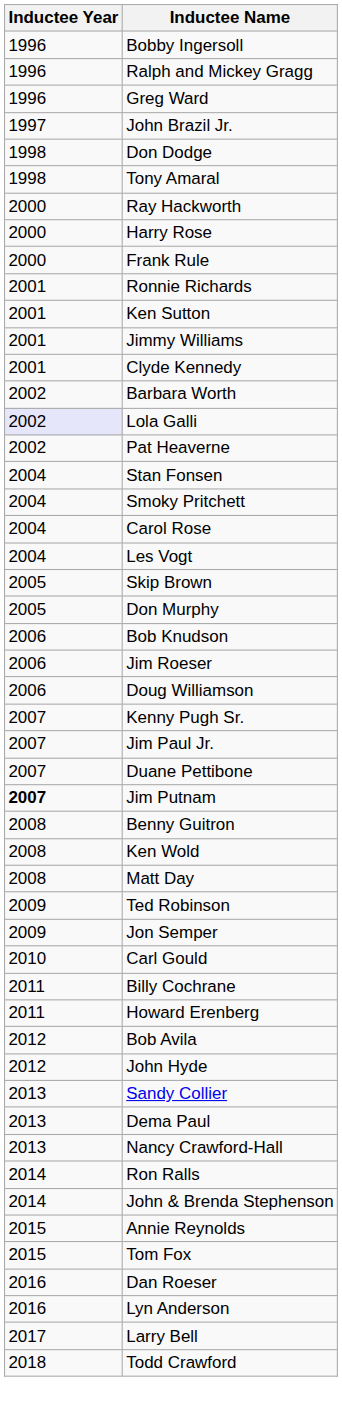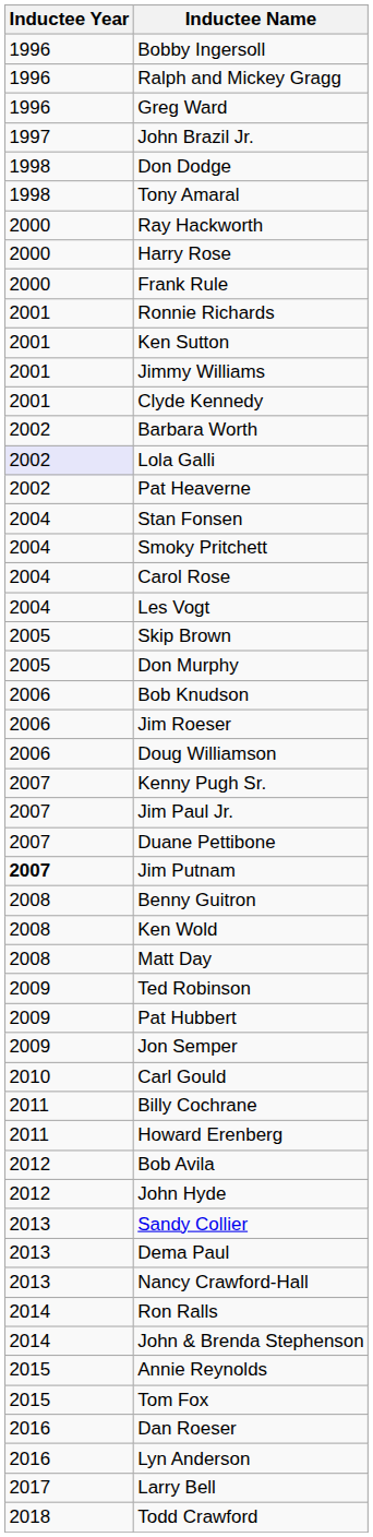 <table class="wikitable">
 <tr>
 <th>Inductee Year</th>
 <th>Inductee Name</th>
 </tr>
 <tr>
 <td>1996</td>
 <td>Bobby Ingersoll</td>
 </tr>
 <tr>
 <td>1996</td>
 <td>Ralph and Mickey Gragg</td>
 </tr>
 <tr>
 <td>1996</td>
 <td>Greg Ward</td>
 </tr>
 <tr>
 <td>1997</td>
 <td>John Brazil Jr.</td>
 </tr>
 <tr>
 <td>1998</td>
 <td>Don Dodge</td>
 </tr>
 <tr>
 <td>1998</td>
 <td>Tony Amaral</td>
 </tr>
 <tr>
 <td>2000</td>
 <td>Ray Hackworth</td>
 </tr>
 <tr>
 <td>2000</td>
 <td>Harry Rose</td>
 </tr>
 <tr>
 <td>2000</td>
 <td>Frank Rule</td>
 </tr>
 <tr>
 <td>2001</td>
 <td>Ronnie Richards</td>
 </tr>
 <tr>
 <td>2001</td>
 <td>Ken Sutton</td>
 </tr>
 <tr>
 <td>2001</td>
 <td>Jimmy Williams</td>
 </tr>
 <tr>
 <td>2001</td>
 <td>Clyde Kennedy</td>
 </tr>
 <tr>
 <td>2002</td>
 <td>Barbara Worth</td>
 </tr>
 <tr>
 <td style="background: lavender;">2002</td>
 <td>Lola Galli</td>
 </tr>
 <tr>
 <td>2002</td>
 <td>Pat Heaverne</td>
 </tr>
 <tr>
 <td>2004</td>
 <td>Stan Fonsen</td>
 </tr>
 <tr>
 <td>2004</td>
 <td>Smoky Pritchett</td>
 </tr>
 <tr>
 <td>2004</td>
 <td>Carol Rose</td>
 </tr>
 <tr>
 <td>2004</td>
 <td>Les Vogt</td>
 </tr>
 <tr>
 <td>2005</td>
 <td>Skip Brown</td>
 </tr>
 <tr>
 <td>2005</td>
 <td>Don Murphy</td>
 </tr>
 <tr>
 <td>2006</td>
 <td>Bob Knudson</td>
 </tr>
 <tr>
 <td>2006</td>
 <td>Jim Roeser</td>
 </tr>
 <tr>
 <td>2006</td>
 <td>Doug Williamson</td>
 </tr>
 <tr>
 <td>2007</td>
 <td>Kenny Pugh Sr.</td>
 </tr>
 <tr>
 <td>2007</td>
 <td>Jim Paul Jr.</td>
 </tr>
 <tr>
 <td>2007</td>
 <td>Duane Pettibone</td>
 </tr>
 <tr>
 <td><strong>2007</strong></td>
 <td>Jim Putnam</td>
 </tr>
 <tr>
 <td>2008</td>
 <td>Benny Guitron</td>
 </tr>
 <tr>
 <td>2008</td>
 <td>Ken Wold</td>
 </tr>
 <tr>
 <td>2008</td>
 <td>Matt Day</td>
 </tr>
 <tr>
 <td>2009</td>
 <td>Ted Robinson</td>
 </tr>
 <tr>
 <td>2009</td>
+<td>Pat Hubbert</td>
+</tr>
+<tr>
+<td>2009</td>
 <td>Jon Semper</td>
 </tr>
 <tr>
 <td>2010</td>
 <td>Carl Gould</td>
 </tr>
 <tr>
 <td>2011</td>
 <td>Billy Cochrane</td>
 </tr>
 <tr>
 <td>2011</td>
 <td>Howard Erenberg</td>
 </tr>
 <tr>
 <td>2012</td>
 <td>Bob Avila</td>
 </tr>
 <tr>
 <td>2012</td>
 <td>John Hyde</td>
 </tr>
 <tr>
 <td>2013</td>
 <td><a href='#'>Sandy Collier</a></td>
 </tr>
 <tr>
 <td>2013</td>
 <td>Dema Paul</td>
 </tr>
 <tr>
 <td>2013</td>
 <td>Nancy Crawford-Hall</td>
 </tr>
 <tr>
 <td>2014</td>
 <td>Ron Ralls</td>
 </tr>
 <tr>
 <td>2014</td>
 <td>John & Brenda Stephenson</td>
 </tr>
 <tr>
 <td>2015</td>
 <td>Annie Reynolds</td>
 </tr>
 <tr>
 <td>2015</td>
 <td>Tom Fox</td>
 </tr>
 <tr>
 <td>2016</td>
 <td>Dan Roeser</td>
 </tr>
 <tr>
 <td>2016</td>
 <td>Lyn Anderson</td>
 </tr>
 <tr>
 <td>2017</td>
 <td>Larry Bell</td>
 </tr>
 <tr>
 <td>2018</td>
 <td>Todd Crawford</td>
 </tr>
 </table>
